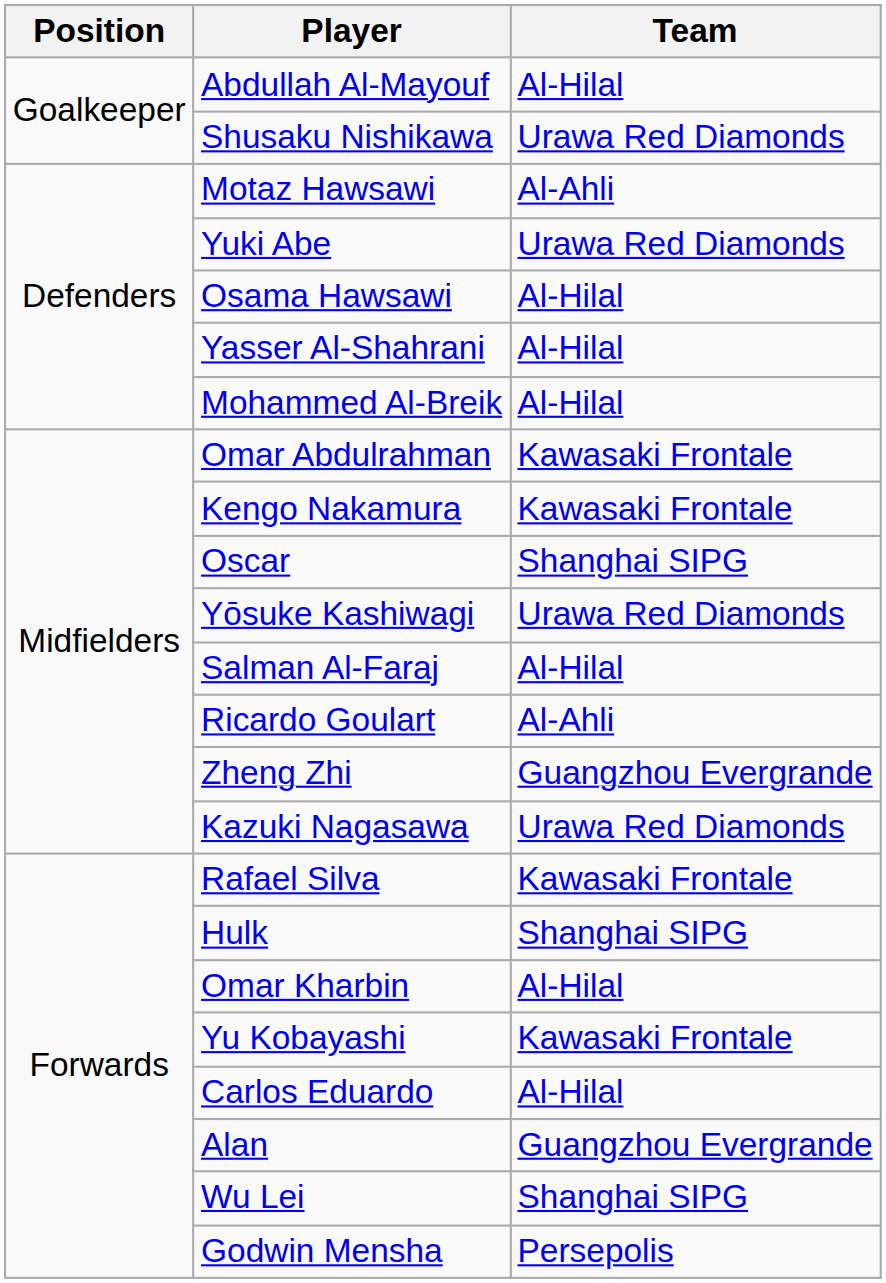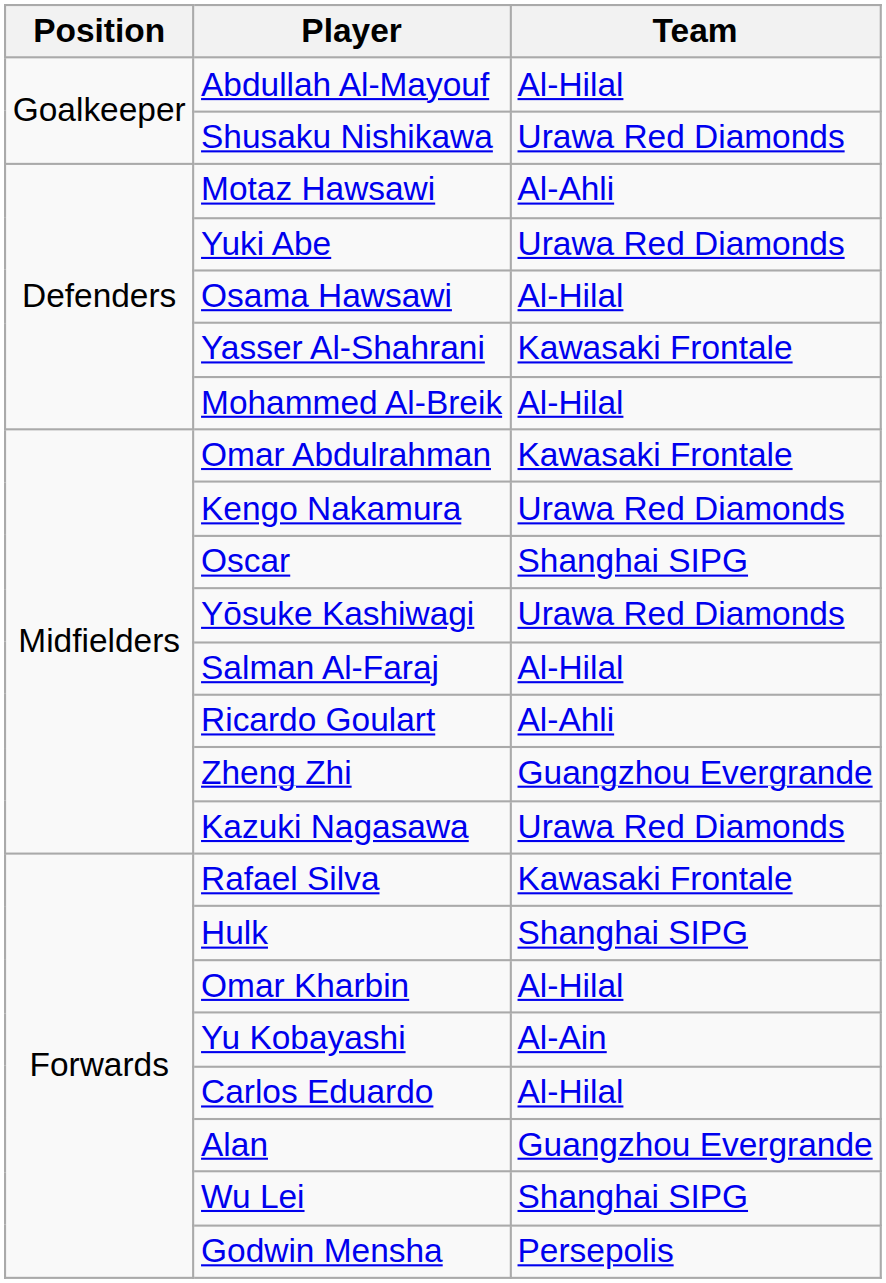 <table class="wikitable">
 <tr>
 <th>Position</th>
 <th>Player</th>
 <th>Team</th>
 </tr>
 <tr>
 <td rowspan="2" align=center>Goalkeeper</td>
 <td> <a href='#'>Abdullah Al-Mayouf</a></td>
 <td> <a href='#'>Al-Hilal</a></td>
 </tr>
 <tr>
 <td> <a href='#'>Shusaku Nishikawa</a></td>
 <td> <a href='#'>Urawa Red Diamonds</a></td>
 </tr>
 <tr>
 <td align=center rowspan=5>Defenders</td>
 <td> <a href='#'>Motaz Hawsawi</a></td>
 <td> <a href='#'>Al-Ahli</a></td>
 </tr>
 <tr>
 <td> <a href='#'>Yuki Abe</a></td>
 <td> <a href='#'>Urawa Red Diamonds</a></td>
 </tr>
 <tr>
 <td> <a href='#'>Osama Hawsawi</a></td>
 <td> <a href='#'>Al-Hilal</a></td>
 </tr>
 <tr>
 <td> <a href='#'>Yasser Al-Shahrani</a></td>
-<td> <a href='#'>Al-Hilal</a></td>
+<td> <a href='#'>Kawasaki Frontale</a></td>
 </tr>
 <tr>
 <td> <a href='#'>Mohammed Al-Breik</a></td>
 <td> <a href='#'>Al-Hilal</a></td>
 </tr>
 <tr>
 <td align=center rowspan=8>Midfielders</td>
 <td> <a href='#'>Omar Abdulrahman</a></td>
 <td> <a href='#'>Kawasaki Frontale</a></td>
 </tr>
 <tr>
 <td> <a href='#'>Kengo Nakamura</a></td>
-<td> <a href='#'>Kawasaki Frontale</a></td>
+<td> <a href='#'>Urawa Red Diamonds</a></td>
 </tr>
 <tr>
 <td> <a href='#'>Oscar</a></td>
 <td> <a href='#'>Shanghai SIPG</a></td>
 </tr>
 <tr>
 <td> <a href='#'>Yōsuke Kashiwagi</a></td>
 <td> <a href='#'>Urawa Red Diamonds</a></td>
 </tr>
 <tr>
 <td> <a href='#'>Salman Al-Faraj</a></td>
 <td> <a href='#'>Al-Hilal</a></td>
 </tr>
 <tr>
 <td> <a href='#'>Ricardo Goulart</a></td>
 <td> <a href='#'>Al-Ahli</a></td>
 </tr>
 <tr>
 <td> <a href='#'>Zheng Zhi</a></td>
 <td> <a href='#'>Guangzhou Evergrande</a></td>
 </tr>
 <tr>
 <td> <a href='#'>Kazuki Nagasawa</a></td>
 <td> <a href='#'>Urawa Red Diamonds</a></td>
 </tr>
 <tr>
 <td align=center rowspan=8>Forwards</td>
 <td> <a href='#'>Rafael Silva</a></td>
 <td> <a href='#'>Kawasaki Frontale</a></td>
 </tr>
 <tr>
 <td> <a href='#'>Hulk</a></td>
 <td> <a href='#'>Shanghai SIPG</a></td>
 </tr>
 <tr>
 <td> <a href='#'>Omar Kharbin</a></td>
 <td> <a href='#'>Al-Hilal</a></td>
 </tr>
 <tr>
 <td> <a href='#'>Yu Kobayashi</a></td>
-<td> <a href='#'>Kawasaki Frontale</a></td>
+<td> <a href='#'>Al-Ain</a></td>
 </tr>
 <tr>
 <td> <a href='#'>Carlos Eduardo</a></td>
 <td> <a href='#'>Al-Hilal</a></td>
 </tr>
 <tr>
 <td> <a href='#'>Alan</a></td>
 <td> <a href='#'>Guangzhou Evergrande</a></td>
 </tr>
 <tr>
 <td> <a href='#'>Wu Lei</a></td>
 <td> <a href='#'>Shanghai SIPG</a></td>
 </tr>
 <tr>
 <td> <a href='#'>Godwin Mensha</a></td>
 <td> <a href='#'>Persepolis</a></td>
 </tr>
 </table>
